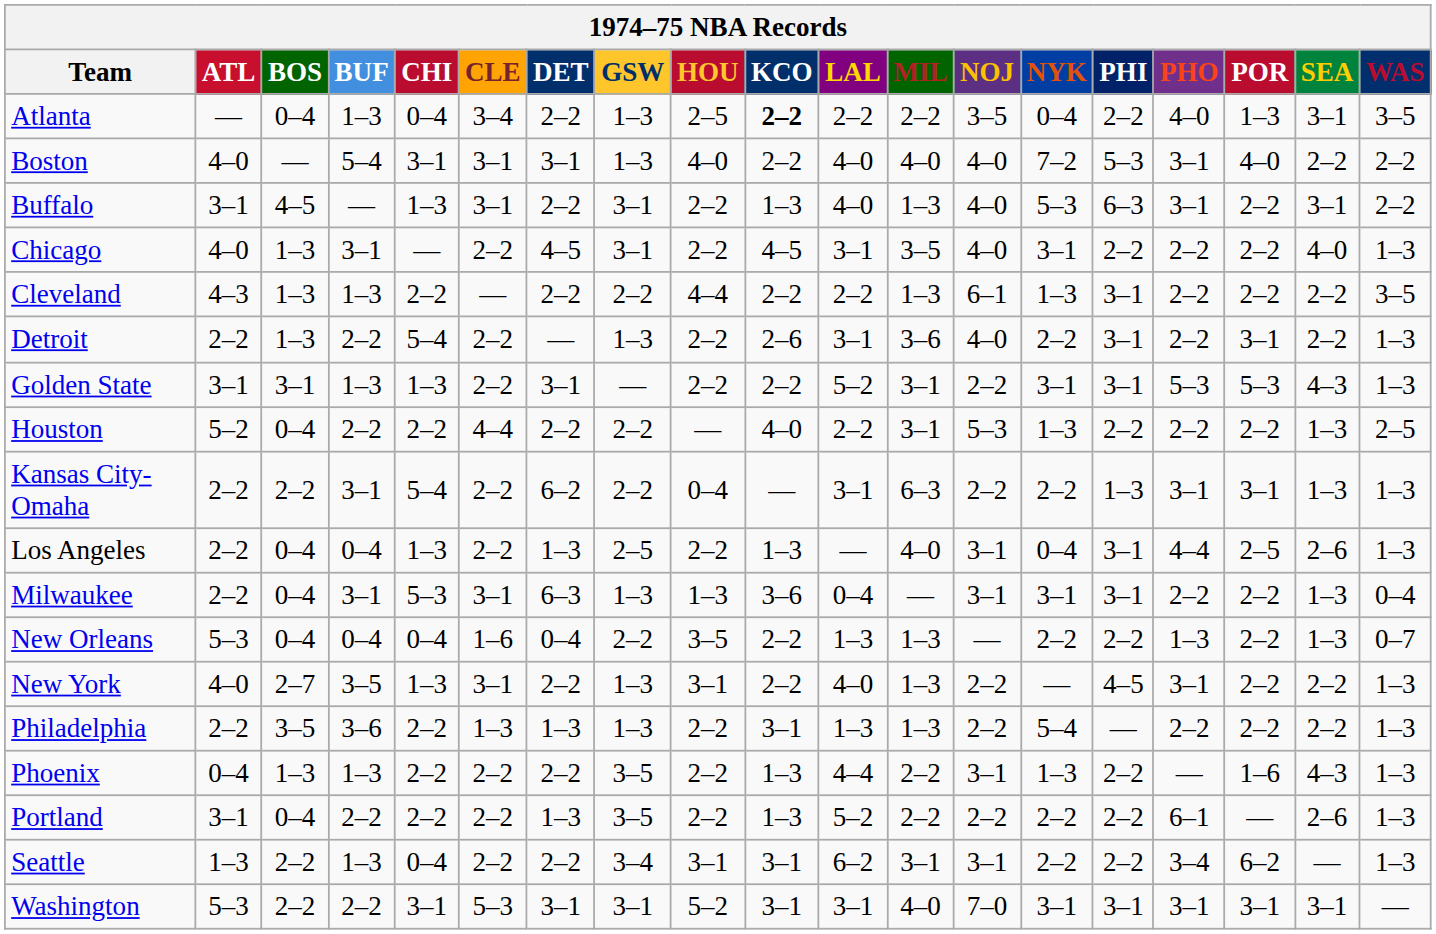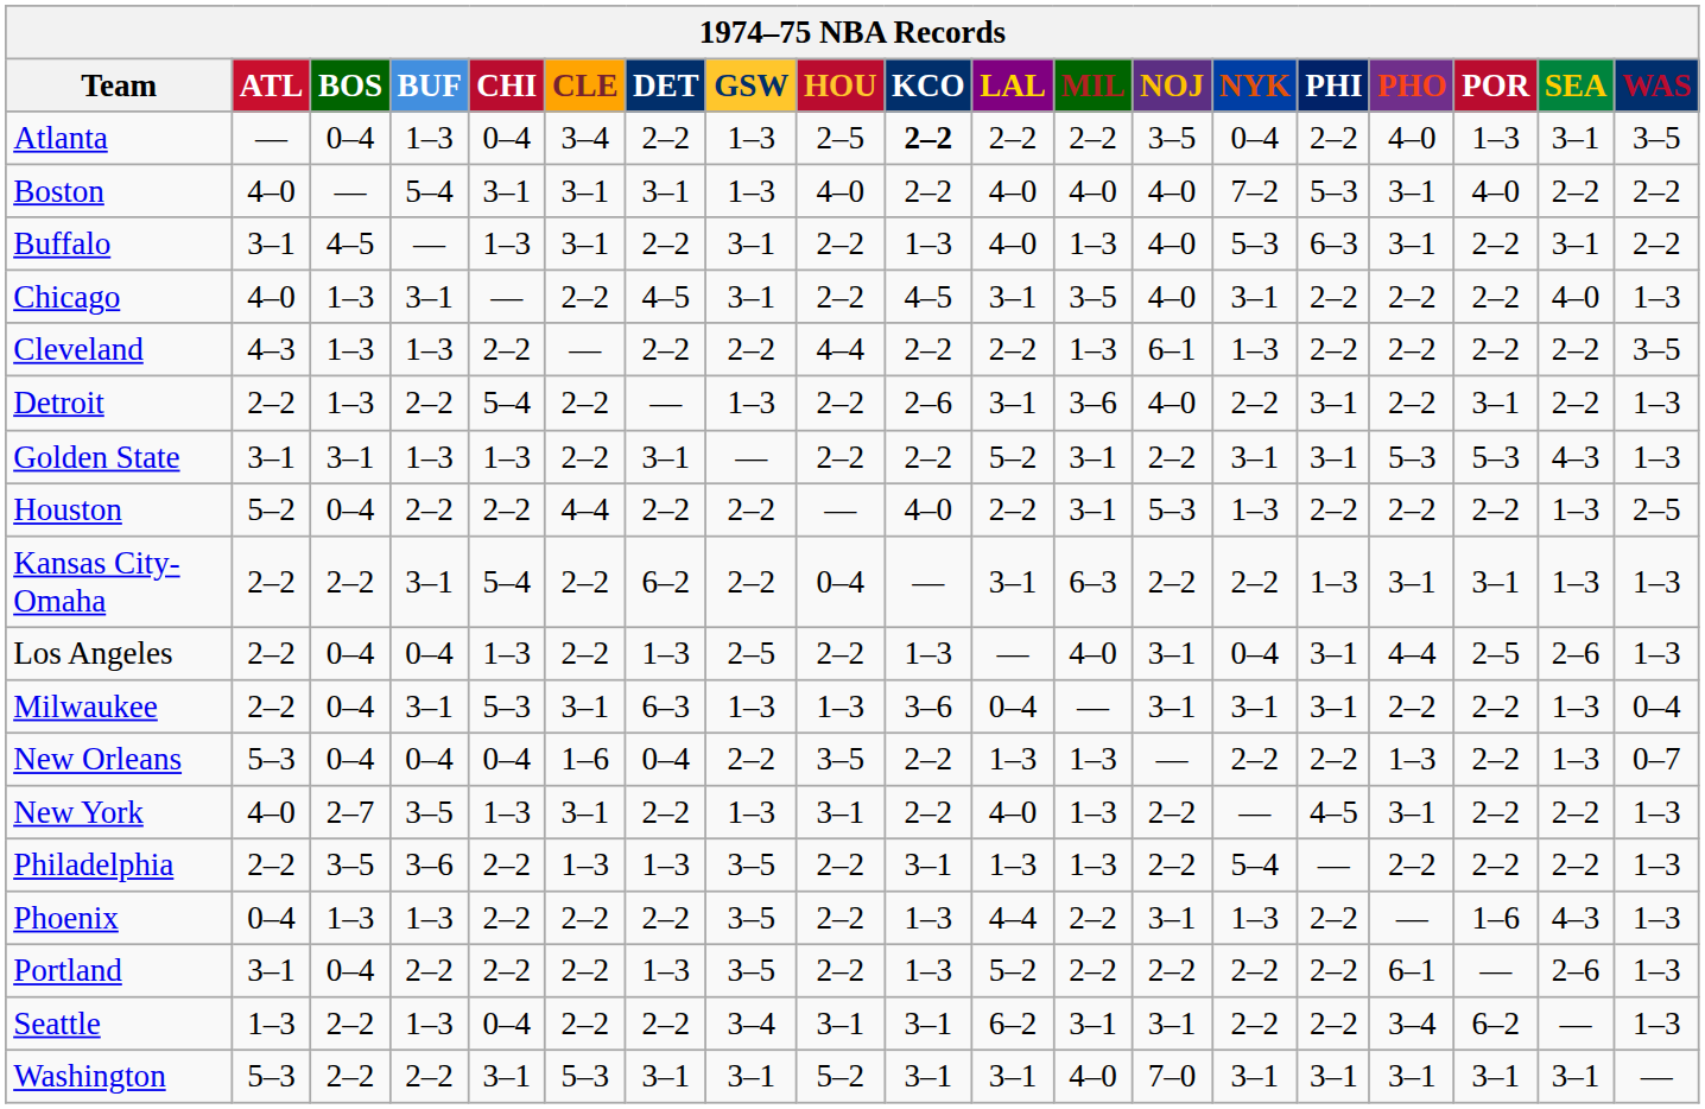 <table class="wikitable" style="font-size:95%; text-align:center;">
 <tr>
 <th colspan=19>1974–75 NBA Records</th>
 </tr>
 <tr>
 <th width=100>Team</th>
 <th style="background:#C90F2E;color:#FFFFFF;width=35">ATL</th>
 <th style="background:#006400;color:#FFFFFF;width=35">BOS</th>
 <th style="background:#428FDF;color:#FFFFFF;width=35">BUF</th>
 <th style="background:#BA0C2F;color:#FFFFFF;width=35">CHI</th>
 <th style="background:#FFA402;color:#77222F;width=35">CLE</th>
 <th style="background:#012F6B;color:#FFFFFF;width=35">DET</th>
 <th style="background:#FFC62C;color:#012F6B;width=35">GSW</th>
 <th style="background:#BA0C2F;color:#FEC72E;width=35">HOU</th>
 <th style="background:#012F6B;color:#FFFFFF;width=35">KCO</th>
 <th style="background:#800080;color:#FFD700;width=35">LAL</th>
 <th style="background:#006400;color:#B22222;width=35">MIL</th>
 <th style="background:#5C2F83;color:#FCC200;width=35">NOJ</th>
 <th style="background:#003EA4;color:#E35208;width=35">NYK</th>
 <th style="background:#012268;color:#FFFFFF;width=35">PHI</th>
 <th style="background:#702F8B;color:#FA4417;width=35">PHO</th>
 <th style="background:#BA0C2F;color:#FFFFFF;width=35">POR</th>
 <th style="background:#00843D;color:#FFCD01;width=35">SEA</th>
 <th style="background:#012F6D;color:#BA0C2F;width=35">WAS</th>
 </tr>
 <tr>
 <td style="text-align:left;"><a href='#'>Atlanta</a></td>
 <td>—</td>
 <td>0–4</td>
 <td>1–3</td>
 <td>0–4</td>
 <td>3–4</td>
 <td>2–2</td>
 <td>1–3</td>
 <td>2–5</td>
 <td><strong>2–2</strong></td>
 <td>2–2</td>
 <td>2–2</td>
 <td>3–5</td>
 <td>0–4</td>
 <td>2–2</td>
 <td>4–0</td>
 <td>1–3</td>
 <td>3–1</td>
 <td>3–5</td>
 </tr>
 <tr>
 <td style="text-align:left;"><a href='#'>Boston</a></td>
 <td>4–0</td>
 <td>—</td>
 <td>5–4</td>
 <td>3–1</td>
 <td>3–1</td>
 <td>3–1</td>
 <td>1–3</td>
 <td>4–0</td>
 <td>2–2</td>
 <td>4–0</td>
 <td>4–0</td>
 <td>4–0</td>
 <td>7–2</td>
 <td>5–3</td>
 <td>3–1</td>
 <td>4–0</td>
 <td>2–2</td>
 <td>2–2</td>
 </tr>
 <tr>
 <td style="text-align:left;"><a href='#'>Buffalo</a></td>
 <td>3–1</td>
 <td>4–5</td>
 <td>—</td>
 <td>1–3</td>
 <td>3–1</td>
 <td>2–2</td>
 <td>3–1</td>
 <td>2–2</td>
 <td>1–3</td>
 <td>4–0</td>
 <td>1–3</td>
 <td>4–0</td>
 <td>5–3</td>
 <td>6–3</td>
 <td>3–1</td>
 <td>2–2</td>
 <td>3–1</td>
 <td>2–2</td>
 </tr>
 <tr>
 <td style="text-align:left;"><a href='#'>Chicago</a></td>
 <td>4–0</td>
 <td>1–3</td>
 <td>3–1</td>
 <td>—</td>
 <td>2–2</td>
 <td>4–5</td>
 <td>3–1</td>
 <td>2–2</td>
 <td>4–5</td>
 <td>3–1</td>
 <td>3–5</td>
 <td>4–0</td>
 <td>3–1</td>
 <td>2–2</td>
 <td>2–2</td>
 <td>2–2</td>
 <td>4–0</td>
 <td>1–3</td>
 </tr>
 <tr>
 <td style="text-align:left;"><a href='#'>Cleveland</a></td>
 <td>4–3</td>
 <td>1–3</td>
 <td>1–3</td>
 <td>2–2</td>
 <td>—</td>
 <td>2–2</td>
 <td>2–2</td>
 <td>4–4</td>
 <td>2–2</td>
 <td>2–2</td>
 <td>1–3</td>
 <td>6–1</td>
 <td>1–3</td>
-<td>3–1</td>
+<td>2–2</td>
 <td>2–2</td>
 <td>2–2</td>
 <td>2–2</td>
 <td>3–5</td>
 </tr>
 <tr>
 <td style="text-align:left;"><a href='#'>Detroit</a></td>
 <td>2–2</td>
 <td>1–3</td>
 <td>2–2</td>
 <td>5–4</td>
 <td>2–2</td>
 <td>—</td>
 <td>1–3</td>
 <td>2–2</td>
 <td>2–6</td>
 <td>3–1</td>
 <td>3–6</td>
 <td>4–0</td>
 <td>2–2</td>
 <td>3–1</td>
 <td>2–2</td>
 <td>3–1</td>
 <td>2–2</td>
 <td>1–3</td>
 </tr>
 <tr>
 <td style="text-align:left;"><a href='#'>Golden State</a></td>
 <td>3–1</td>
 <td>3–1</td>
 <td>1–3</td>
 <td>1–3</td>
 <td>2–2</td>
 <td>3–1</td>
 <td>—</td>
 <td>2–2</td>
 <td>2–2</td>
 <td>5–2</td>
 <td>3–1</td>
 <td>2–2</td>
 <td>3–1</td>
 <td>3–1</td>
 <td>5–3</td>
 <td>5–3</td>
 <td>4–3</td>
 <td>1–3</td>
 </tr>
 <tr>
 <td style="text-align:left;"><a href='#'>Houston</a></td>
 <td>5–2</td>
 <td>0–4</td>
 <td>2–2</td>
 <td>2–2</td>
 <td>4–4</td>
 <td>2–2</td>
 <td>2–2</td>
 <td>—</td>
 <td>4–0</td>
 <td>2–2</td>
 <td>3–1</td>
 <td>5–3</td>
 <td>1–3</td>
 <td>2–2</td>
 <td>2–2</td>
 <td>2–2</td>
 <td>1–3</td>
 <td>2–5</td>
 </tr>
 <tr>
 <td style="text-align:left;"><a href='#'>Kansas City-Omaha</a></td>
 <td>2–2</td>
 <td>2–2</td>
 <td>3–1</td>
 <td>5–4</td>
 <td>2–2</td>
 <td>6–2</td>
 <td>2–2</td>
 <td>0–4</td>
 <td>—</td>
 <td>3–1</td>
 <td>6–3</td>
 <td>2–2</td>
 <td>2–2</td>
 <td>1–3</td>
 <td>3–1</td>
 <td>3–1</td>
 <td>1–3</td>
 <td>1–3</td>
 </tr>
 <tr>
 <td style="text-align:left;">Los Angeles</td>
 <td>2–2</td>
 <td>0–4</td>
 <td>0–4</td>
 <td>1–3</td>
 <td>2–2</td>
 <td>1–3</td>
 <td>2–5</td>
 <td>2–2</td>
 <td>1–3</td>
 <td>—</td>
 <td>4–0</td>
 <td>3–1</td>
 <td>0–4</td>
 <td>3–1</td>
 <td>4–4</td>
 <td>2–5</td>
 <td>2–6</td>
 <td>1–3</td>
 </tr>
 <tr>
 <td style="text-align:left;"><a href='#'>Milwaukee</a></td>
 <td>2–2</td>
 <td>0–4</td>
 <td>3–1</td>
 <td>5–3</td>
 <td>3–1</td>
 <td>6–3</td>
 <td>1–3</td>
 <td>1–3</td>
 <td>3–6</td>
 <td>0–4</td>
 <td>—</td>
 <td>3–1</td>
 <td>3–1</td>
 <td>3–1</td>
 <td>2–2</td>
 <td>2–2</td>
 <td>1–3</td>
 <td>0–4</td>
 </tr>
 <tr>
 <td style="text-align:left;"><a href='#'>New Orleans</a></td>
 <td>5–3</td>
 <td>0–4</td>
 <td>0–4</td>
 <td>0–4</td>
 <td>1–6</td>
 <td>0–4</td>
 <td>2–2</td>
 <td>3–5</td>
 <td>2–2</td>
 <td>1–3</td>
 <td>1–3</td>
 <td>—</td>
 <td>2–2</td>
 <td>2–2</td>
 <td>1–3</td>
 <td>2–2</td>
 <td>1–3</td>
 <td>0–7</td>
 </tr>
 <tr>
 <td style="text-align:left;"><a href='#'>New York</a></td>
 <td>4–0</td>
 <td>2–7</td>
 <td>3–5</td>
 <td>1–3</td>
 <td>3–1</td>
 <td>2–2</td>
 <td>1–3</td>
 <td>3–1</td>
 <td>2–2</td>
 <td>4–0</td>
 <td>1–3</td>
 <td>2–2</td>
 <td>—</td>
 <td>4–5</td>
 <td>3–1</td>
 <td>2–2</td>
 <td>2–2</td>
 <td>1–3</td>
 </tr>
 <tr>
 <td style="text-align:left;"><a href='#'>Philadelphia</a></td>
 <td>2–2</td>
 <td>3–5</td>
 <td>3–6</td>
 <td>2–2</td>
 <td>1–3</td>
 <td>1–3</td>
-<td>1–3</td>
+<td>3–5</td>
 <td>2–2</td>
 <td>3–1</td>
 <td>1–3</td>
 <td>1–3</td>
 <td>2–2</td>
 <td>5–4</td>
 <td>—</td>
 <td>2–2</td>
 <td>2–2</td>
 <td>2–2</td>
 <td>1–3</td>
 </tr>
 <tr>
 <td style="text-align:left;"><a href='#'>Phoenix</a></td>
 <td>0–4</td>
 <td>1–3</td>
 <td>1–3</td>
 <td>2–2</td>
 <td>2–2</td>
 <td>2–2</td>
 <td>3–5</td>
 <td>2–2</td>
 <td>1–3</td>
 <td>4–4</td>
 <td>2–2</td>
 <td>3–1</td>
 <td>1–3</td>
 <td>2–2</td>
 <td>—</td>
 <td>1–6</td>
 <td>4–3</td>
 <td>1–3</td>
 </tr>
 <tr>
 <td style="text-align:left;"><a href='#'>Portland</a></td>
 <td>3–1</td>
 <td>0–4</td>
 <td>2–2</td>
 <td>2–2</td>
 <td>2–2</td>
 <td>1–3</td>
 <td>3–5</td>
 <td>2–2</td>
 <td>1–3</td>
 <td>5–2</td>
 <td>2–2</td>
 <td>2–2</td>
 <td>2–2</td>
 <td>2–2</td>
 <td>6–1</td>
 <td>—</td>
 <td>2–6</td>
 <td>1–3</td>
 </tr>
 <tr>
 <td style="text-align:left;"><a href='#'>Seattle</a></td>
 <td>1–3</td>
 <td>2–2</td>
 <td>1–3</td>
 <td>0–4</td>
 <td>2–2</td>
 <td>2–2</td>
 <td>3–4</td>
 <td>3–1</td>
 <td>3–1</td>
 <td>6–2</td>
 <td>3–1</td>
 <td>3–1</td>
 <td>2–2</td>
 <td>2–2</td>
 <td>3–4</td>
 <td>6–2</td>
 <td>—</td>
 <td>1–3</td>
 </tr>
 <tr>
 <td style="text-align:left;"><a href='#'>Washington</a></td>
 <td>5–3</td>
 <td>2–2</td>
 <td>2–2</td>
 <td>3–1</td>
 <td>5–3</td>
 <td>3–1</td>
 <td>3–1</td>
 <td>5–2</td>
 <td>3–1</td>
 <td>3–1</td>
 <td>4–0</td>
 <td>7–0</td>
 <td>3–1</td>
 <td>3–1</td>
 <td>3–1</td>
 <td>3–1</td>
 <td>3–1</td>
 <td>—</td>
 </tr>
 </table>
